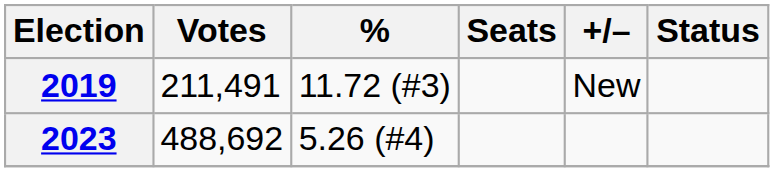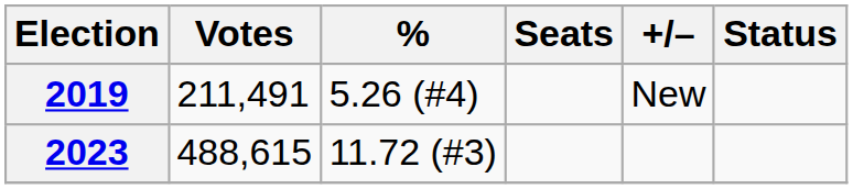 <table class="wikitable" style="text-align:left;">
 <tr>
 <th>Election</th>
 <th>Votes</th>
 <th>%</th>
 <th>Seats</th>
 <th>+/–</th>
 <th>Status</th>
 </tr>
 <tr>
 <th><a href='#'>2019</a></th>
 <td>211,491</td>
-<td>11.72 (#3)</td>
+<td>5.26 (#4)</td>
 <td></td>
 <td>New</td>
 <td></td>
 </tr>
 <tr>
 <th><a href='#'>2023</a></th>
-<td>488,692</td>
-<td>5.26 (#4)</td>
+<td>488,615</td>
+<td>11.72 (#3)</td>
 <td></td>
 <td></td>
 <td></td>
 </tr>
 <tr>
 </tr>
 </table>
